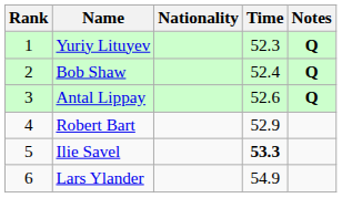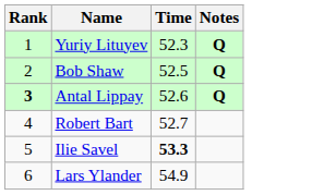 <table class="wikitable sortable" style="text-align:center">
 <tr>
 <th>Rank</th>
 <th>Name</th>
-<th>Nationality</th>
 <th>Time</th>
 <th>Notes</th>
 </tr>
 <tr bgcolor=ccffcc>
 <td>1</td>
 <td align=left><a href='#'>Yuriy Lituyev</a></td>
-<td align=left></td>
 <td>52.3</td>
 <td><strong>Q</strong></td>
 </tr>
 <tr bgcolor=ccffcc>
 <td>2</td>
 <td align=left><a href='#'>Bob Shaw</a></td>
-<td align=left></td>
-<td>52.4</td>
+<td>52.5</td>
 <td><strong>Q</strong></td>
 </tr>
 <tr bgcolor=ccffcc>
-<td>3</td>
+<td><strong>3</strong></td>
 <td align=left><a href='#'>Antal Lippay</a></td>
-<td align=left></td>
 <td>52.6</td>
 <td><strong>Q</strong></td>
 </tr>
 <tr>
 <td>4</td>
 <td align=left><a href='#'>Robert Bart</a></td>
-<td align=left></td>
-<td>52.9</td>
+<td>52.7</td>
 <td></td>
 </tr>
 <tr>
 <td>5</td>
 <td align=left><a href='#'>Ilie Savel</a></td>
-<td align=left></td>
 <td><strong>53.3</strong></td>
 <td></td>
 </tr>
 <tr>
 <td>6</td>
 <td align=left><a href='#'>Lars Ylander</a></td>
-<td align=left></td>
 <td>54.9</td>
 <td></td>
 </tr>
 </table>
